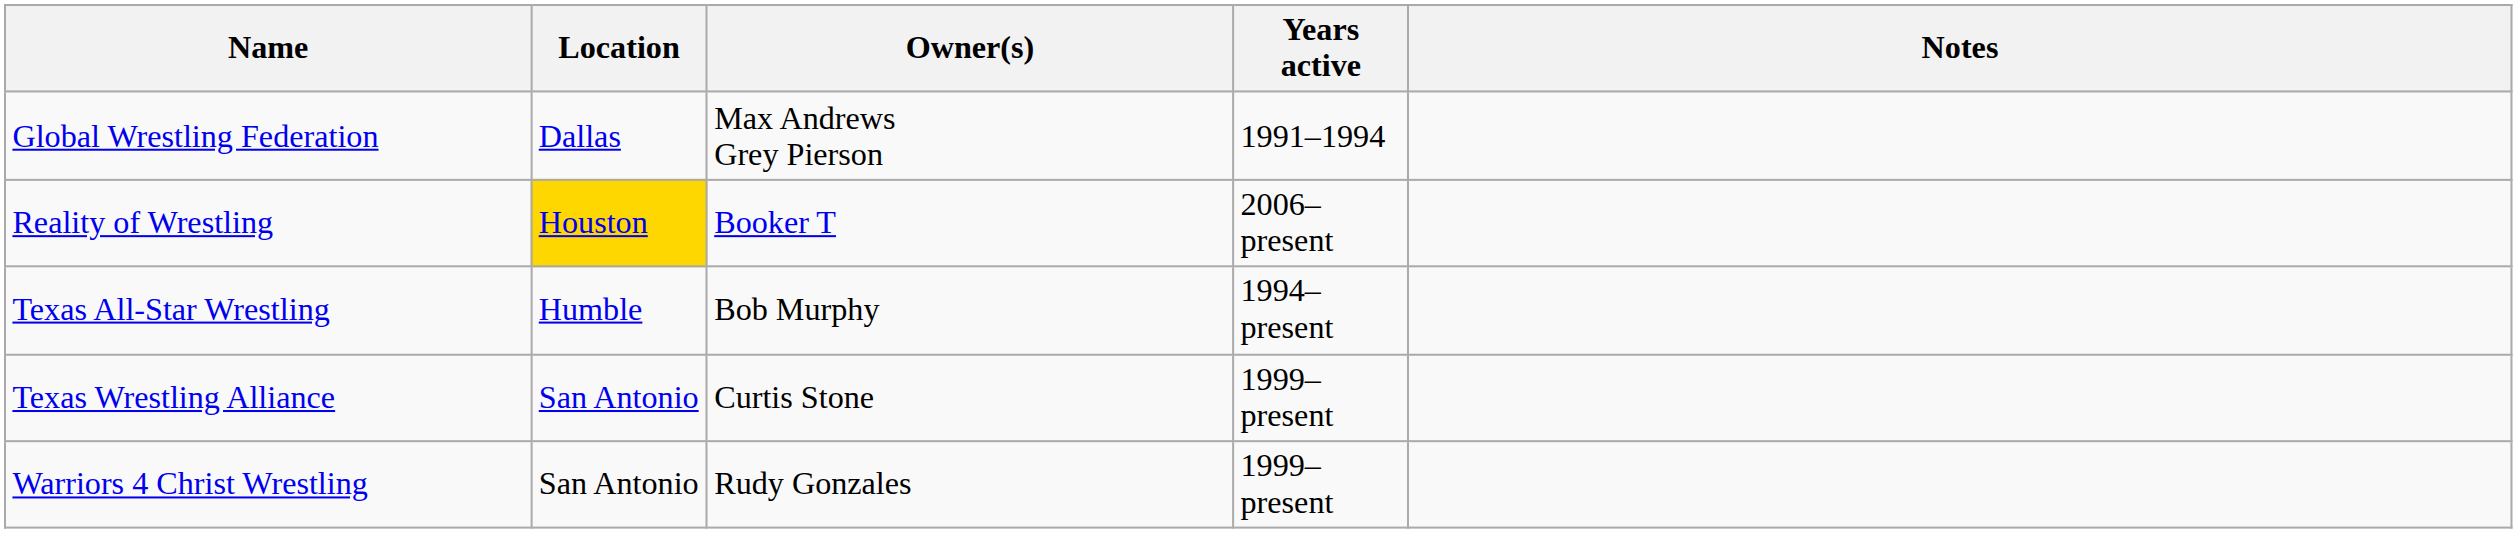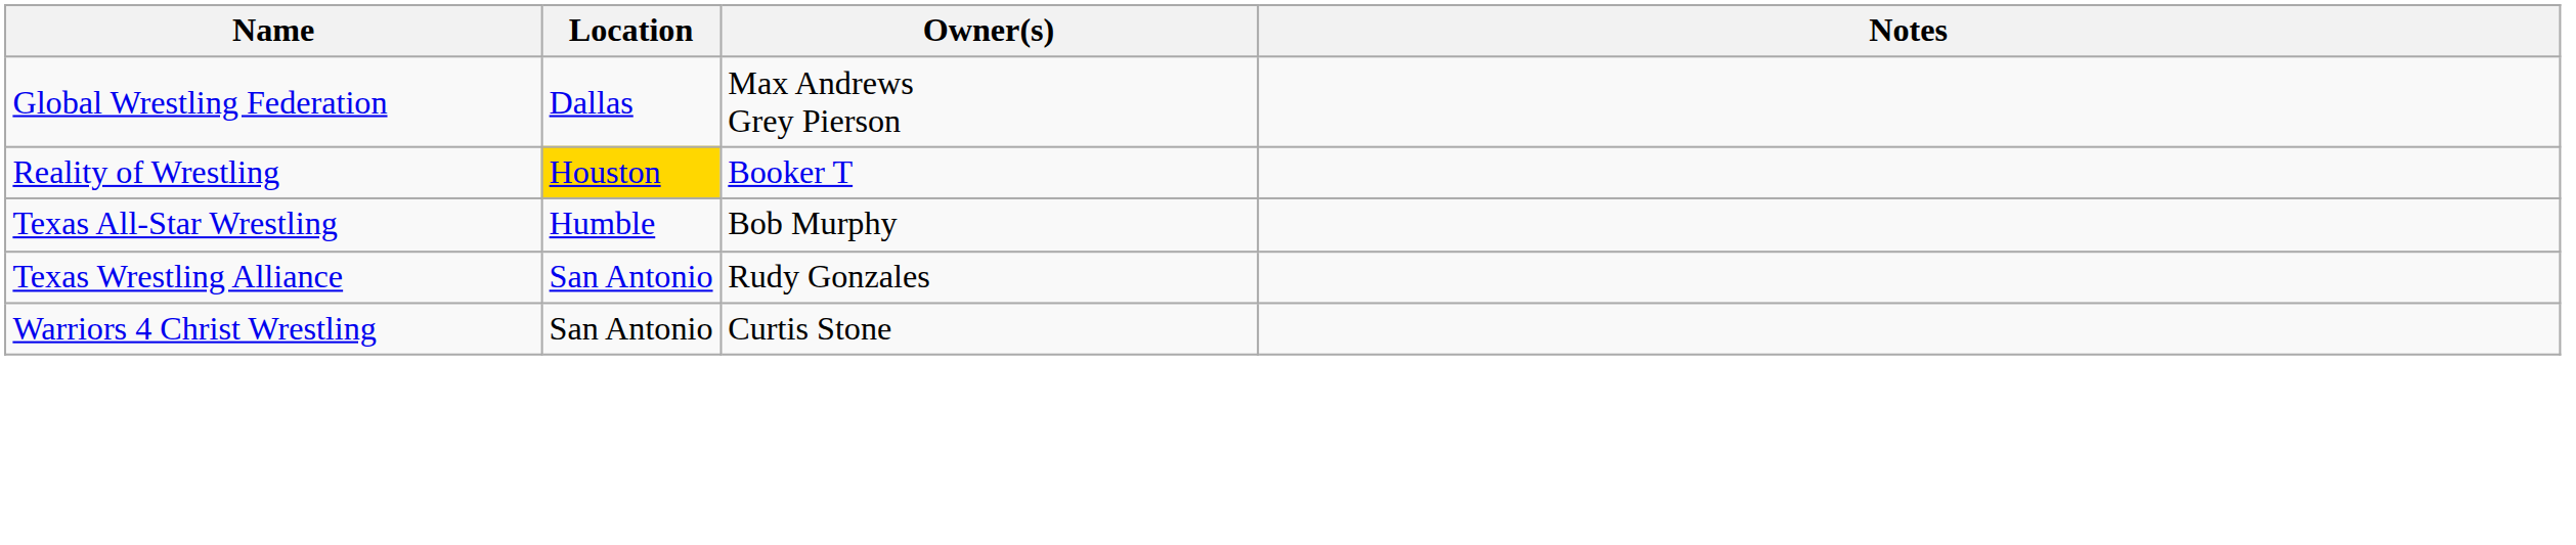 <table class="wikitable">
 <tr>
 <th style="width:21%;">Name</th>
 <th style="width:7%;">Location</th>
 <th style="width:21%;">Owner(s)</th>
-<th style="width:7%;">Years active</th>
 <th style="width:55%;">Notes</th>
 </tr>
 <tr>
 <td><a href='#'>Global Wrestling Federation</a></td>
 <td><a href='#'>Dallas</a></td>
 <td>Max Andrews<br>Grey Pierson</td>
-<td>1991–1994</td>
 <td></td>
 </tr>
 <tr>
 <td><a href='#'>Reality of Wrestling</a></td>
 <td style="background: gold;"><a href='#'>Houston</a></td>
 <td><a href='#'>Booker T</a></td>
-<td>2006–present</td>
 <td></td>
 </tr>
 <tr>
 <td><a href='#'>Texas All-Star Wrestling</a></td>
 <td><a href='#'>Humble</a></td>
 <td>Bob Murphy</td>
-<td>1994–present</td>
 <td></td>
 </tr>
 <tr>
 <td><a href='#'>Texas Wrestling Alliance</a></td>
 <td><a href='#'>San Antonio</a></td>
-<td>Curtis Stone</td>
-<td>1999–present</td>
+<td>Rudy Gonzales</td>
 <td></td>
 </tr>
 <tr>
 <td><a href='#'>Warriors 4 Christ Wrestling</a></td>
 <td>San Antonio</td>
-<td>Rudy Gonzales</td>
-<td>1999–present</td>
+<td>Curtis Stone</td>
 <td></td>
 </tr>
 </table>
